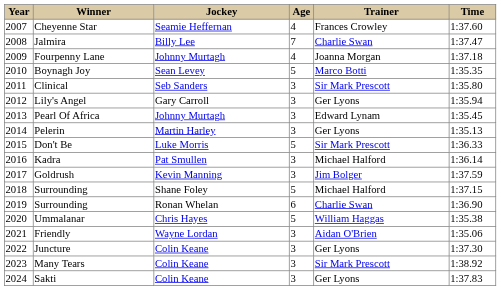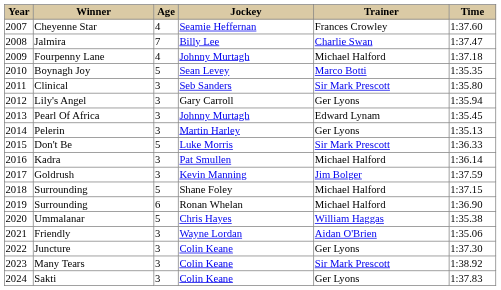 <table class = "sortable" | border="1" style="border-collapse: collapse; font-size:90%">
 <tr bgcolor="#DACAA5" align="center">
 <th style="width:36px"><strong>Year</strong></th>
 <th style="width:160px"><strong>Winner</strong></th>
+<th style="width:30px"><strong>Age</strong></th>
 <th style="width:180px"><strong>Jockey</strong></th>
-<th style="width:30px"><strong>Age</strong></th>
 <th style="width:180px"><strong>Trainer</strong></th>
 <th style="width:60px"><strong>Time</strong></th>
 </tr>
 <tr>
 <td>2007</td>
 <td>Cheyenne Star</td>
+<td>4</td>
 <td><a href='#'>Seamie Heffernan</a></td>
-<td>4</td>
 <td>Frances Crowley</td>
 <td>1:37.60</td>
 </tr>
 <tr>
 <td>2008</td>
 <td>Jalmira</td>
+<td>7</td>
 <td><a href='#'>Billy Lee</a></td>
-<td>7</td>
 <td><a href='#'>Charlie Swan</a></td>
 <td>1:37.47</td>
 </tr>
 <tr>
 <td>2009</td>
 <td>Fourpenny Lane</td>
+<td>4</td>
 <td><a href='#'>Johnny Murtagh</a></td>
-<td>4</td>
-<td>Joanna Morgan</td>
+<td>Michael Halford</td>
 <td>1:37.18</td>
 </tr>
 <tr>
 <td>2010</td>
 <td>Boynagh Joy</td>
+<td>5</td>
 <td><a href='#'>Sean Levey</a></td>
-<td>5</td>
 <td><a href='#'>Marco Botti</a></td>
 <td>1:35.35</td>
 </tr>
 <tr>
 <td>2011</td>
 <td>Clinical</td>
+<td>3</td>
 <td><a href='#'>Seb Sanders</a></td>
-<td>3</td>
 <td><a href='#'>Sir Mark Prescott</a></td>
 <td>1:35.80</td>
 </tr>
 <tr>
 <td>2012</td>
 <td>Lily's Angel</td>
+<td>3</td>
 <td>Gary Carroll</td>
-<td>3</td>
 <td>Ger Lyons</td>
 <td>1:35.94</td>
 </tr>
 <tr>
 <td>2013</td>
 <td>Pearl Of Africa</td>
+<td>3</td>
 <td><a href='#'>Johnny Murtagh</a></td>
-<td>3</td>
 <td>Edward Lynam</td>
 <td>1:35.45</td>
 </tr>
 <tr>
 <td>2014</td>
 <td>Pelerin</td>
+<td>3</td>
 <td><a href='#'>Martin Harley</a></td>
-<td>3</td>
 <td>Ger Lyons</td>
 <td>1:35.13</td>
 </tr>
 <tr>
 <td>2015</td>
 <td>Don't Be</td>
+<td>5</td>
 <td><a href='#'>Luke Morris</a></td>
-<td>5</td>
 <td><a href='#'>Sir Mark Prescott</a></td>
 <td>1:36.33</td>
 </tr>
 <tr>
 <td>2016</td>
 <td>Kadra</td>
+<td>3</td>
 <td><a href='#'>Pat Smullen</a></td>
-<td>3</td>
 <td>Michael Halford</td>
 <td>1:36.14</td>
 </tr>
 <tr>
 <td>2017</td>
 <td>Goldrush</td>
+<td>3</td>
 <td><a href='#'>Kevin Manning</a></td>
-<td>3</td>
 <td><a href='#'>Jim Bolger</a></td>
 <td>1:37.59</td>
 </tr>
 <tr>
 <td>2018</td>
 <td>Surrounding</td>
+<td>5</td>
 <td>Shane Foley</td>
-<td>5</td>
 <td>Michael Halford</td>
 <td>1:37.15</td>
 </tr>
 <tr>
 <td>2019</td>
 <td>Surrounding</td>
+<td>6</td>
 <td>Ronan Whelan</td>
-<td>6</td>
-<td><a href='#'>Charlie Swan</a></td>
+<td>Michael Halford</td>
 <td>1:36.90</td>
 </tr>
 <tr>
 <td>2020</td>
 <td>Ummalanar</td>
+<td>5</td>
 <td><a href='#'>Chris Hayes</a></td>
-<td>5</td>
 <td><a href='#'>William Haggas</a></td>
 <td>1:35.38</td>
 </tr>
 <tr>
 <td>2021</td>
 <td>Friendly</td>
+<td>3</td>
 <td><a href='#'>Wayne Lordan</a></td>
-<td>3</td>
 <td><a href='#'>Aidan O'Brien</a></td>
 <td>1:35.06</td>
 </tr>
 <tr>
 <td>2022</td>
 <td>Juncture</td>
+<td>3</td>
 <td><a href='#'>Colin Keane</a></td>
-<td>3</td>
 <td>Ger Lyons</td>
 <td>1:37.30</td>
 </tr>
 <tr>
 <td>2023</td>
 <td>Many Tears</td>
+<td>3</td>
 <td><a href='#'>Colin Keane</a></td>
-<td>3</td>
 <td><a href='#'>Sir Mark Prescott</a></td>
 <td>1:38.92</td>
 </tr>
 <tr>
 <td>2024</td>
 <td>Sakti</td>
+<td>3</td>
 <td><a href='#'>Colin Keane</a></td>
-<td>3</td>
 <td>Ger Lyons</td>
 <td>1:37.83</td>
 </tr>
 </table>
